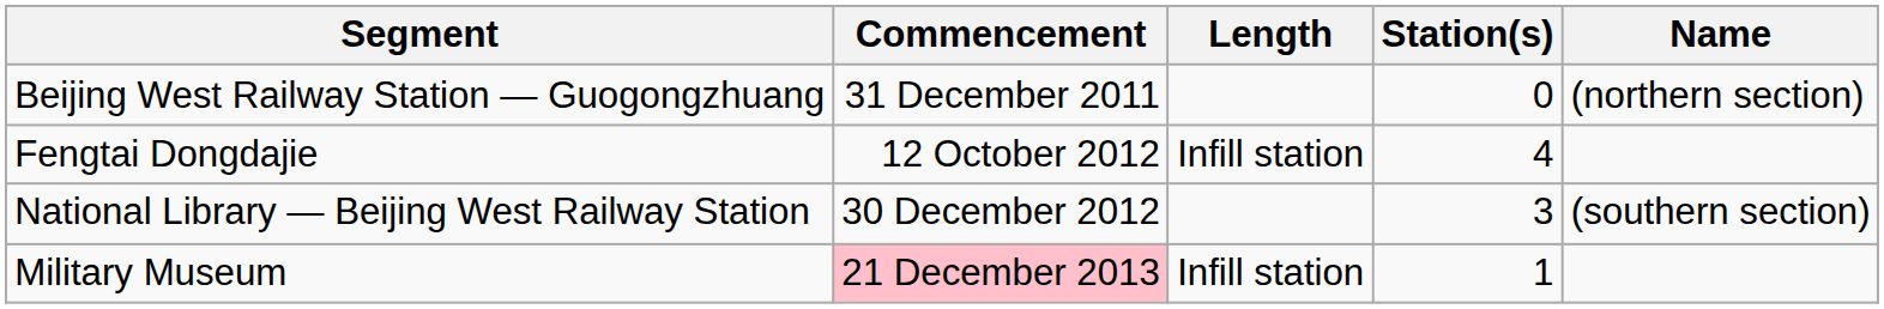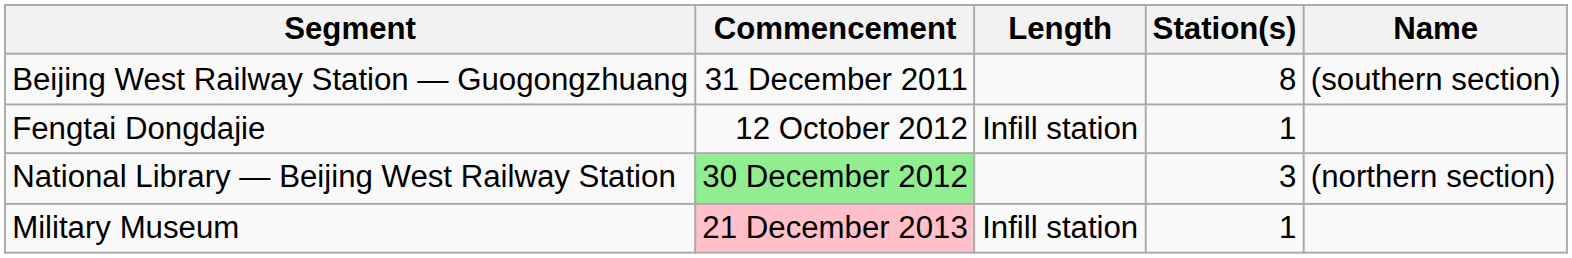 <table class="wikitable" style="border-collapse: collapse; text-align: right;">
 <tr>
 <th>Segment</th>
 <th>Commencement</th>
 <th>Length</th>
 <th>Station(s)</th>
 <th>Name</th>
 </tr>
 <tr>
 <td style="text-align: left;">Beijing West Railway Station — Guogongzhuang</td>
 <td>31 December 2011</td>
 <td></td>
-<td>0</td>
-<td style="text-align: left;">(northern section)</td>
+<td>8</td>
+<td style="text-align: left;">(southern section)</td>
 </tr>
 <tr>
 <td style="text-align: left;">Fengtai Dongdajie</td>
 <td>12 October 2012</td>
 <td>Infill station</td>
-<td>4</td>
+<td>1</td>
 <td style="text-align: left;"></td>
 </tr>
 <tr>
 <td style="text-align: left;">National Library — Beijing West Railway Station</td>
-<td>30 December 2012</td>
+<td style="background: lightgreen;">30 December 2012</td>
 <td></td>
 <td>3</td>
-<td style="text-align: left;">(southern section)</td>
+<td style="text-align: left;">(northern section)</td>
 </tr>
 <tr>
 <td style="text-align: left;">Military Museum</td>
 <td style="background: pink;">21 December 2013</td>
 <td>Infill station</td>
 <td>1</td>
 <td style="text-align: left;"></td>
 </tr>
 </table>
